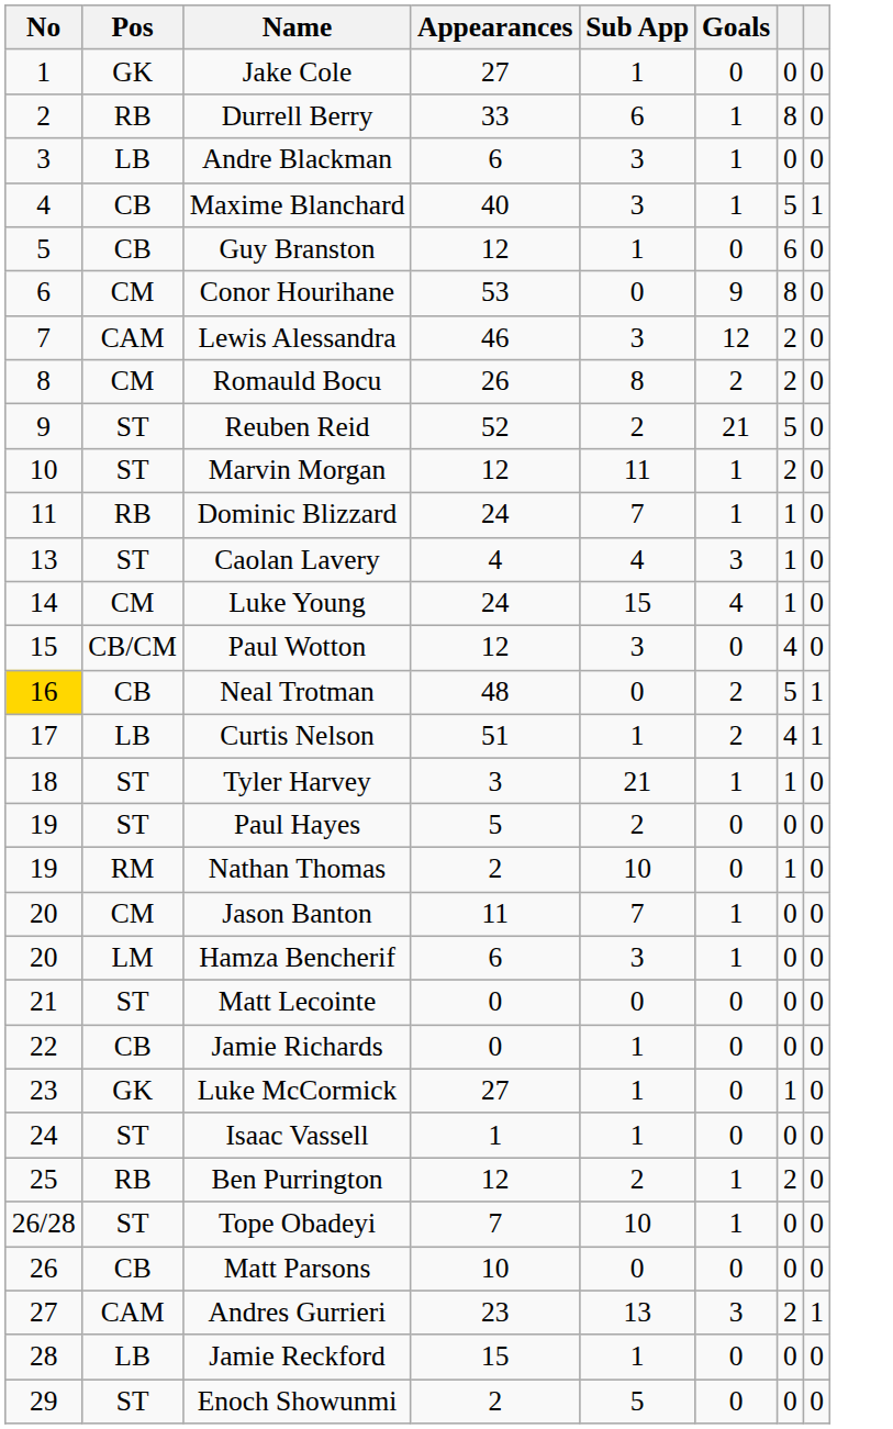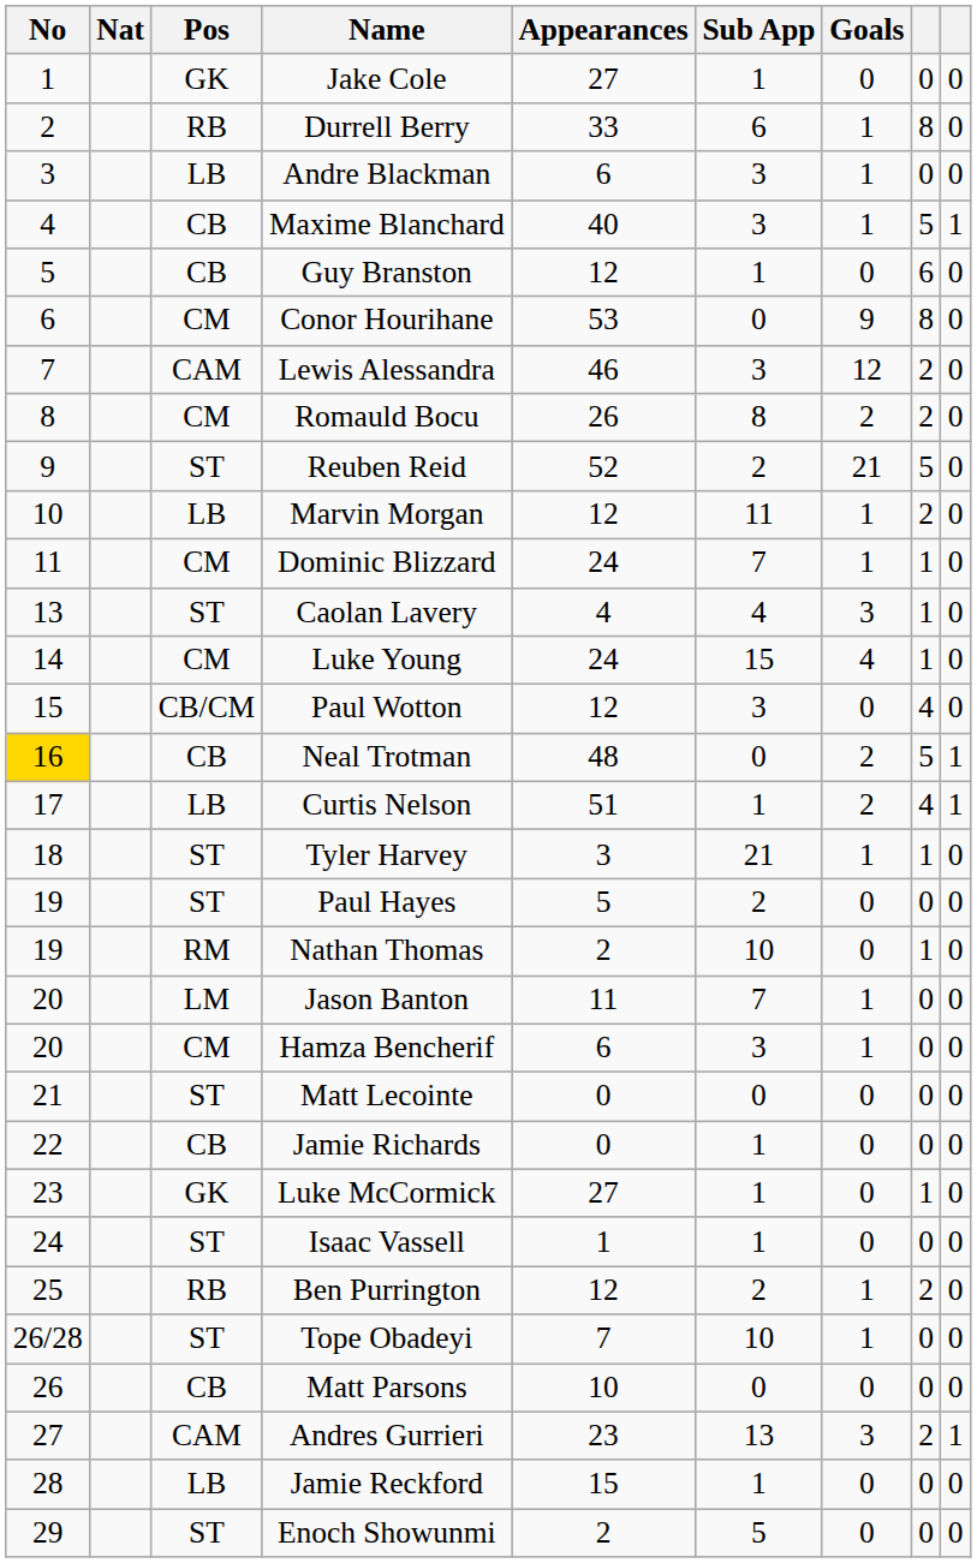 <table class="wikitable sortable" style="text-align: center;">
 <tr>
 <th>No</th>
+<th>Nat</th>
 <th>Pos</th>
 <th>Name</th>
 <th>Appearances</th>
 <th>Sub App</th>
 <th>Goals</th>
 <th></th>
 <th></th>
 </tr>
 <tr>
 <td>1</td>
+<td></td>
 <td>GK</td>
 <td>Jake Cole</td>
 <td>27</td>
 <td>1</td>
 <td>0</td>
 <td>0</td>
 <td>0</td>
 </tr>
 <tr>
 <td>2</td>
+<td></td>
 <td>RB</td>
 <td>Durrell Berry</td>
 <td>33</td>
 <td>6</td>
 <td>1</td>
 <td>8</td>
 <td>0</td>
 </tr>
 <tr>
 <td>3</td>
+<td></td>
 <td>LB</td>
 <td>Andre Blackman</td>
 <td>6</td>
 <td>3</td>
 <td>1</td>
 <td>0</td>
 <td>0</td>
 </tr>
 <tr>
 <td>4</td>
+<td></td>
 <td>CB</td>
 <td>Maxime Blanchard</td>
 <td>40</td>
 <td>3</td>
 <td>1</td>
 <td>5</td>
 <td>1</td>
 </tr>
 <tr>
 <td>5</td>
+<td></td>
 <td>CB</td>
 <td>Guy Branston</td>
 <td>12</td>
 <td>1</td>
 <td>0</td>
 <td>6</td>
 <td>0</td>
 </tr>
 <tr>
 <td>6</td>
+<td></td>
 <td>CM</td>
 <td>Conor Hourihane</td>
 <td>53</td>
 <td>0</td>
 <td>9</td>
 <td>8</td>
 <td>0</td>
 </tr>
 <tr>
 <td>7</td>
+<td></td>
 <td>CAM</td>
 <td>Lewis Alessandra</td>
 <td>46</td>
 <td>3</td>
 <td>12</td>
 <td>2</td>
 <td>0</td>
 </tr>
 <tr>
 <td>8</td>
+<td></td>
 <td>CM</td>
 <td>Romauld Bocu</td>
 <td>26</td>
 <td>8</td>
 <td>2</td>
 <td>2</td>
 <td>0</td>
 </tr>
 <tr>
 <td>9</td>
+<td></td>
 <td>ST</td>
 <td>Reuben Reid</td>
 <td>52</td>
 <td>2</td>
 <td>21</td>
 <td>5</td>
 <td>0</td>
 </tr>
 <tr>
 <td>10</td>
-<td>ST</td>
+<td></td>
+<td>LB</td>
 <td>Marvin Morgan</td>
 <td>12</td>
 <td>11</td>
 <td>1</td>
 <td>2</td>
 <td>0</td>
 </tr>
 <tr>
 <td>11</td>
-<td>RB</td>
+<td></td>
+<td>CM</td>
 <td>Dominic Blizzard</td>
 <td>24</td>
 <td>7</td>
 <td>1</td>
 <td>1</td>
 <td>0</td>
 </tr>
 <tr>
 <td>13</td>
+<td></td>
 <td>ST</td>
 <td>Caolan Lavery</td>
 <td>4</td>
 <td>4</td>
 <td>3</td>
 <td>1</td>
 <td>0</td>
 </tr>
 <tr>
 <td>14</td>
+<td></td>
 <td>CM</td>
 <td>Luke Young</td>
 <td>24</td>
 <td>15</td>
 <td>4</td>
 <td>1</td>
 <td>0</td>
 </tr>
 <tr>
 <td>15</td>
+<td></td>
 <td>CB/CM</td>
 <td>Paul Wotton</td>
 <td>12</td>
 <td>3</td>
 <td>0</td>
 <td>4</td>
 <td>0</td>
 </tr>
 <tr>
 <td style="background: gold;">16</td>
+<td></td>
 <td>CB</td>
 <td>Neal Trotman</td>
 <td>48</td>
 <td>0</td>
 <td>2</td>
 <td>5</td>
 <td>1</td>
 </tr>
 <tr>
 <td>17</td>
+<td></td>
 <td>LB</td>
 <td>Curtis Nelson</td>
 <td>51</td>
 <td>1</td>
 <td>2</td>
 <td>4</td>
 <td>1</td>
 </tr>
 <tr>
 <td>18</td>
+<td></td>
 <td>ST</td>
 <td>Tyler Harvey</td>
 <td>3</td>
 <td>21</td>
 <td>1</td>
 <td>1</td>
 <td>0</td>
 </tr>
 <tr>
 <td>19</td>
+<td></td>
 <td>ST</td>
 <td>Paul Hayes</td>
 <td>5</td>
 <td>2</td>
 <td>0</td>
 <td>0</td>
 <td>0</td>
 </tr>
 <tr>
 <td>19</td>
+<td></td>
 <td>RM</td>
 <td>Nathan Thomas</td>
 <td>2</td>
 <td>10</td>
 <td>0</td>
 <td>1</td>
 <td>0</td>
 </tr>
 <tr>
 <td>20</td>
-<td>CM</td>
+<td></td>
+<td>LM</td>
 <td>Jason Banton</td>
 <td>11</td>
 <td>7</td>
 <td>1</td>
 <td>0</td>
 <td>0</td>
 </tr>
 <tr>
 <td>20</td>
-<td>LM</td>
+<td></td>
+<td>CM</td>
 <td>Hamza Bencherif</td>
 <td>6</td>
 <td>3</td>
 <td>1</td>
 <td>0</td>
 <td>0</td>
 </tr>
 <tr>
 <td>21</td>
+<td></td>
 <td>ST</td>
 <td>Matt Lecointe</td>
 <td>0</td>
 <td>0</td>
 <td>0</td>
 <td>0</td>
 <td>0</td>
 </tr>
 <tr>
 <td>22</td>
+<td></td>
 <td>CB</td>
 <td>Jamie Richards</td>
 <td>0</td>
 <td>1</td>
 <td>0</td>
 <td>0</td>
 <td>0</td>
 </tr>
 <tr>
 <td>23</td>
+<td></td>
 <td>GK</td>
 <td>Luke McCormick</td>
 <td>27</td>
 <td>1</td>
 <td>0</td>
 <td>1</td>
 <td>0</td>
 </tr>
 <tr>
 <td>24</td>
+<td></td>
 <td>ST</td>
 <td>Isaac Vassell</td>
 <td>1</td>
 <td>1</td>
 <td>0</td>
 <td>0</td>
 <td>0</td>
 </tr>
 <tr>
 <td>25</td>
+<td></td>
 <td>RB</td>
 <td>Ben Purrington</td>
 <td>12</td>
 <td>2</td>
 <td>1</td>
 <td>2</td>
 <td>0</td>
 </tr>
 <tr>
 <td>26/28</td>
+<td></td>
 <td>ST</td>
 <td>Tope Obadeyi</td>
 <td>7</td>
 <td>10</td>
 <td>1</td>
 <td>0</td>
 <td>0</td>
 </tr>
 <tr>
 <td>26</td>
+<td></td>
 <td>CB</td>
 <td>Matt Parsons</td>
 <td>10</td>
 <td>0</td>
 <td>0</td>
 <td>0</td>
 <td>0</td>
 </tr>
 <tr>
 <td>27</td>
+<td></td>
 <td>CAM</td>
 <td>Andres Gurrieri</td>
 <td>23</td>
 <td>13</td>
 <td>3</td>
 <td>2</td>
 <td>1</td>
 </tr>
 <tr>
 <td>28</td>
+<td></td>
 <td>LB</td>
 <td>Jamie Reckford</td>
 <td>15</td>
 <td>1</td>
 <td>0</td>
 <td>0</td>
 <td>0</td>
 </tr>
 <tr>
 <td>29</td>
+<td></td>
 <td>ST</td>
 <td>Enoch Showunmi</td>
 <td>2</td>
 <td>5</td>
 <td>0</td>
 <td>0</td>
 <td>0</td>
 </tr>
 </table>
